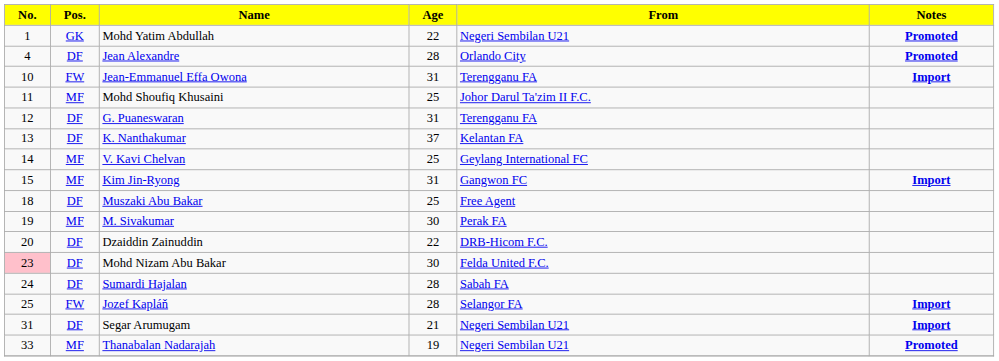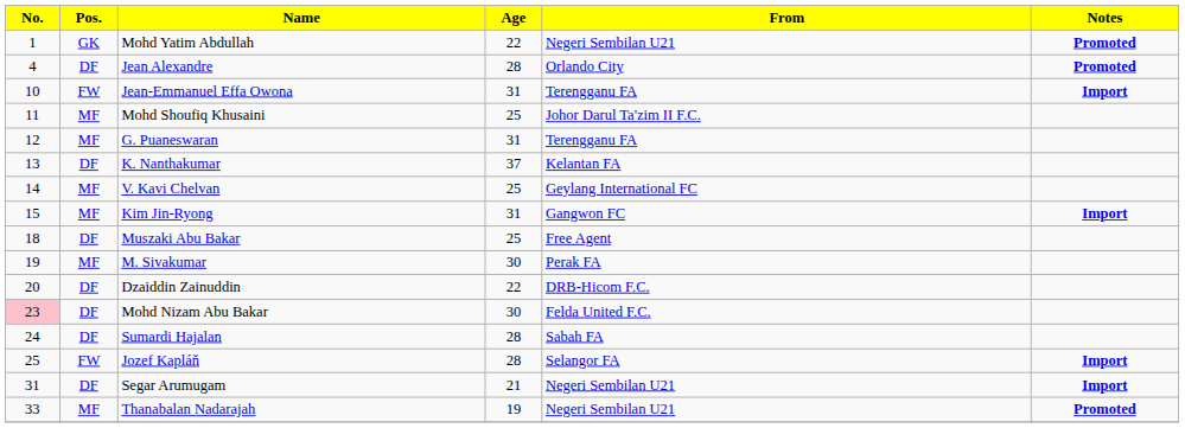 <table class="wikitable sortable" style="text-align:center; font-size:90%; width:90%;">
 <tr>
 <th style="background:Yellow; color:Black; width:2%">No.</th>
 <th style="background:Yellow; color:Black; width:2%">Pos.</th>
 <th style="background:Yellow; color:Black; width:15%">Name</th>
 <th style="background:Yellow; color:Black; width:2%">Age</th>
 <th style="background:Yellow; color:Black; width:20%">From</th>
 <th style="background:Yellow; color:Black; width:6%">Notes</th>
 </tr>
 <tr>
 <td>1</td>
 <td><a href='#'>GK</a></td>
 <td align=left> Mohd Yatim Abdullah</td>
 <td>22</td>
 <td align=left> <a href='#'>Negeri Sembilan U21</a></td>
 <td><strong><a href='#'>Promoted</a></strong></td>
 </tr>
 <tr>
 <td>4</td>
 <td><a href='#'>DF</a></td>
 <td align=left> <a href='#'>Jean Alexandre</a></td>
 <td>28</td>
 <td align=left> <a href='#'>Orlando City</a></td>
 <td><strong><a href='#'>Promoted</a></strong></td>
 </tr>
 <tr>
 <td>10</td>
 <td><a href='#'>FW</a></td>
 <td align=left> <a href='#'>Jean-Emmanuel Effa Owona</a></td>
 <td>31</td>
 <td align=left> <a href='#'>Terengganu FA</a></td>
 <td><strong><a href='#'>Import</a></strong></td>
 </tr>
 <tr>
 <td>11</td>
 <td><a href='#'>MF</a></td>
 <td align=left> Mohd Shoufiq Khusaini</td>
 <td>25</td>
 <td align=left> <a href='#'>Johor Darul Ta'zim II F.C.</a></td>
 <td></td>
 </tr>
 <tr>
 <td>12</td>
-<td><a href='#'>DF</a></td>
+<td><a href='#'>MF</a></td>
 <td align=left> <a href='#'>G. Puaneswaran</a></td>
 <td>31</td>
 <td align=left> <a href='#'>Terengganu FA</a></td>
 <td></td>
 </tr>
 <tr>
 <td>13</td>
 <td><a href='#'>DF</a></td>
 <td align=left> <a href='#'>K. Nanthakumar</a></td>
 <td>37</td>
 <td align=left> <a href='#'>Kelantan FA</a></td>
 <td></td>
 </tr>
 <tr>
 <td>14</td>
 <td><a href='#'>MF</a></td>
 <td align=left> <a href='#'>V. Kavi Chelvan</a></td>
 <td>25</td>
 <td align=left> <a href='#'>Geylang International FC</a></td>
 <td></td>
 </tr>
 <tr>
 <td>15</td>
 <td><a href='#'>MF</a></td>
 <td align=left> <a href='#'>Kim Jin-Ryong</a></td>
 <td>31</td>
 <td align=left> <a href='#'>Gangwon FC</a></td>
 <td><strong><a href='#'>Import</a></strong></td>
 </tr>
 <tr>
 <td>18</td>
 <td><a href='#'>DF</a></td>
 <td align=left> <a href='#'>Muszaki Abu Bakar</a></td>
 <td>25</td>
 <td align=left> <a href='#'>Free Agent</a></td>
 <td></td>
 </tr>
 <tr>
 <td>19</td>
 <td><a href='#'>MF</a></td>
 <td align=left> <a href='#'>M. Sivakumar</a></td>
 <td>30</td>
 <td align=left> <a href='#'>Perak FA</a></td>
 <td></td>
 </tr>
 <tr>
 <td>20</td>
 <td><a href='#'>DF</a></td>
 <td align=left> Dzaiddin Zainuddin</td>
 <td>22</td>
 <td align=left> <a href='#'>DRB-Hicom F.C.</a></td>
 <td></td>
 </tr>
 <tr>
 <td style="background: pink;">23</td>
 <td><a href='#'>DF</a></td>
 <td align=left> Mohd Nizam Abu Bakar</td>
 <td>30</td>
 <td align=left> <a href='#'>Felda United F.C.</a></td>
 <td></td>
 </tr>
 <tr>
 <td>24</td>
 <td><a href='#'>DF</a></td>
 <td align=left> <a href='#'>Sumardi Hajalan</a></td>
 <td>28</td>
 <td align=left> <a href='#'>Sabah FA</a></td>
 <td></td>
 </tr>
 <tr>
 <td>25</td>
 <td><a href='#'>FW</a></td>
 <td align=left> <a href='#'>Jozef Kapláň</a></td>
 <td>28</td>
 <td align=left> <a href='#'>Selangor FA</a></td>
 <td><strong><a href='#'>Import</a></strong></td>
 </tr>
 <tr>
 <td>31</td>
 <td><a href='#'>DF</a></td>
 <td align=left> Segar Arumugam</td>
 <td>21</td>
 <td align=left> <a href='#'>Negeri Sembilan U21</a></td>
 <td><strong><a href='#'>Import</a></strong></td>
 </tr>
 <tr>
 <td>33</td>
 <td><a href='#'>MF</a></td>
 <td align=left> <a href='#'>Thanabalan Nadarajah</a></td>
 <td>19</td>
 <td align=left> <a href='#'>Negeri Sembilan U21</a></td>
 <td><strong><a href='#'>Promoted</a></strong></td>
 </tr>
 <tr>
 </tr>
 </table>
